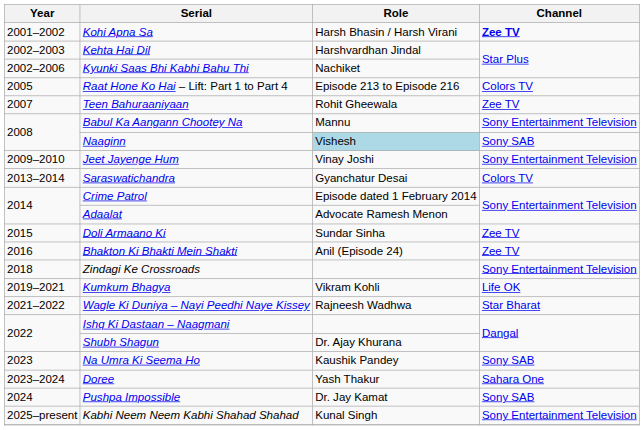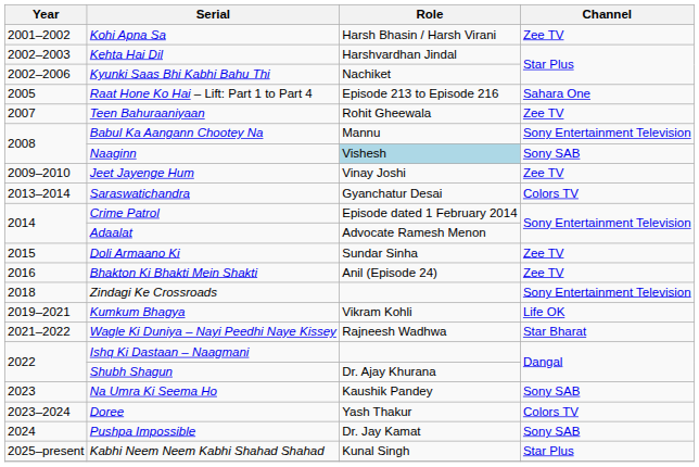 <table class="wikitable sortable">
 <tr>
 <th>Year</th>
 <th>Serial</th>
 <th>Role</th>
 <th>Channel</th>
 </tr>
 <tr>
 <td>2001–2002</td>
 <td><em><a href='#'>Kohi Apna Sa</a></em></td>
 <td>Harsh Bhasin / Harsh Virani</td>
-<td><strong><a href='#'>Zee TV</a></strong></td>
+<td><a href='#'>Zee TV</a></td>
 </tr>
 <tr>
 <td>2002–2003</td>
 <td><em><a href='#'>Kehta Hai Dil</a></em></td>
 <td>Harshvardhan Jindal</td>
 <td rowspan = "2"><a href='#'>Star Plus</a></td>
 </tr>
 <tr>
 <td>2002–2006</td>
 <td><em><a href='#'>Kyunki Saas Bhi Kabhi Bahu Thi</a></em></td>
 <td>Nachiket</td>
 </tr>
 <tr>
 <td>2005</td>
 <td><em><a href='#'>Raat Hone Ko Hai</a></em> – Lift: Part 1 to Part 4</td>
 <td>Episode 213 to Episode 216</td>
-<td><a href='#'>Colors TV</a></td>
+<td><a href='#'>Sahara One</a></td>
 </tr>
 <tr>
 <td>2007</td>
 <td><em><a href='#'>Teen Bahuraaniyaan</a></em></td>
 <td>Rohit Gheewala</td>
 <td><a href='#'>Zee TV</a></td>
 </tr>
 <tr>
 <td rowspan = "2">2008</td>
 <td><em><a href='#'>Babul Ka Aangann Chootey Na</a></em></td>
 <td>Mannu</td>
 <td><a href='#'>Sony Entertainment Television</a></td>
 </tr>
 <tr>
 <td><em><a href='#'>Naaginn</a></em></td>
 <td style="background: lightblue;">Vishesh</td>
 <td><a href='#'>Sony SAB</a></td>
 </tr>
 <tr>
 <td>2009–2010</td>
 <td><em><a href='#'>Jeet Jayenge Hum</a></em></td>
 <td>Vinay Joshi</td>
-<td><a href='#'>Sony Entertainment Television</a></td>
+<td><a href='#'>Zee TV</a></td>
 </tr>
 <tr>
 <td>2013–2014</td>
 <td><em><a href='#'>Saraswatichandra</a></em></td>
 <td>Gyanchatur Desai</td>
 <td><a href='#'>Colors TV</a></td>
 </tr>
 <tr>
 <td rowspan = "2">2014</td>
 <td><em><a href='#'>Crime Patrol</a></em></td>
 <td>Episode dated 1 February 2014</td>
 <td rowspan = "2"><a href='#'>Sony Entertainment Television</a></td>
 </tr>
 <tr>
 <td><em><a href='#'>Adaalat</a></em></td>
 <td>Advocate Ramesh Menon</td>
 </tr>
 <tr>
 <td>2015</td>
 <td><em><a href='#'>Doli Armaano Ki</a></em></td>
 <td>Sundar Sinha</td>
 <td><a href='#'>Zee TV</a></td>
 </tr>
 <tr>
 <td>2016</td>
 <td><em><a href='#'>Bhakton Ki Bhakti Mein Shakti</a></em></td>
 <td>Anil (Episode 24)</td>
 <td><a href='#'>Zee TV</a></td>
 </tr>
 <tr>
 <td>2018</td>
 <td><em>Zindagi Ke Crossroads</em></td>
 <td></td>
 <td><a href='#'>Sony Entertainment Television</a></td>
 </tr>
 <tr>
 <td>2019–2021</td>
 <td><em><a href='#'>Kumkum Bhagya</a></em></td>
 <td>Vikram Kohli</td>
 <td><a href='#'>Life OK</a></td>
 </tr>
 <tr>
 <td>2021–2022</td>
 <td><em><a href='#'>Wagle Ki Duniya – Nayi Peedhi Naye Kissey</a></em></td>
 <td>Rajneesh Wadhwa</td>
 <td><a href='#'>Star Bharat</a></td>
 </tr>
 <tr>
 <td rowspan = "2">2022</td>
 <td><em><a href='#'>Ishq Ki Dastaan – Naagmani</a></em> </td>
 <td></td>
 <td rowspan = "2"><a href='#'>Dangal</a></td>
 </tr>
 <tr>
 <td><em><a href='#'>Shubh Shagun</a></em></td>
 <td>Dr. Ajay Khurana</td>
 </tr>
 <tr>
 <td>2023</td>
 <td><em><a href='#'>Na Umra Ki Seema Ho</a></em></td>
 <td>Kaushik Pandey</td>
 <td><a href='#'>Sony SAB</a></td>
 </tr>
 <tr>
 <td>2023–2024</td>
 <td><em><a href='#'> Doree</a></em></td>
 <td>Yash Thakur</td>
-<td><a href='#'>Sahara One</a></td>
+<td><a href='#'>Colors TV</a></td>
 </tr>
 <tr>
 <td>2024</td>
 <td><em><a href='#'>Pushpa Impossible</a></em></td>
 <td>Dr. Jay Kamat</td>
 <td><a href='#'>Sony SAB</a></td>
 </tr>
 <tr>
 <td>2025–present</td>
 <td><em>Kabhi Neem Neem Kabhi Shahad Shahad</em></td>
 <td>Kunal Singh</td>
-<td><a href='#'>Sony Entertainment Television</a></td>
+<td><a href='#'>Star Plus</a></td>
 </tr>
 <tr>
 </tr>
 </table>
